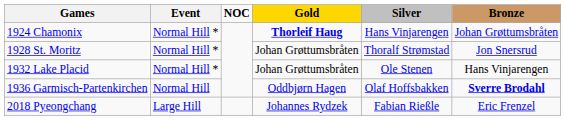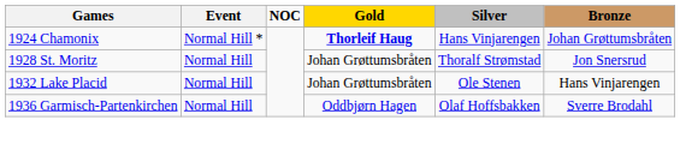 <table class="wikitable sortable">
 <tr align=center>
 <th><strong>Games</strong></th>
 <th>Event</th>
 <td><strong>NOC</strong></td>
 <th style="background:gold;"><strong>Gold</strong></th>
 <th style="background:silver;"><strong>Silver</strong></th>
 <th style="background:#c96;"><strong>Bronze</strong></th>
 </tr>
 <tr>
 <td><a href='#'>1924 Chamonix</a></td>
 <td><a href='#'>Normal Hill</a> *</td>
 <td align=left rowspan=4></td>
 <td align=center><strong><a href='#'>Thorleif Haug</a></strong></td>
 <td align=center><a href='#'>Hans Vinjarengen</a></td>
 <td align=center><a href='#'>Johan Grøttumsbråten</a></td>
 </tr>
 <tr>
 <td><a href='#'>1928 St. Moritz</a></td>
-<td><a href='#'>Normal Hill</a> *</td>
+<td><a href='#'>Normal Hill</a></td>
 <td align=center>Johan Grøttumsbråten</td>
 <td align=center><a href='#'>Thoralf Strømstad</a></td>
 <td align=center><a href='#'>Jon Snersrud</a></td>
 </tr>
 <tr>
 <td><a href='#'>1932 Lake Placid</a></td>
-<td><a href='#'>Normal Hill</a> *</td>
+<td><a href='#'>Normal Hill</a></td>
 <td align=center>Johan Grøttumsbråten</td>
 <td align=center><a href='#'>Ole Stenen</a></td>
 <td align=center>Hans Vinjarengen</td>
 </tr>
 <tr>
 <td><a href='#'>1936 Garmisch-Partenkirchen</a></td>
 <td><a href='#'>Normal Hill</a></td>
 <td align=center><a href='#'>Oddbjørn Hagen</a></td>
 <td align=center><a href='#'>Olaf Hoffsbakken</a></td>
-<td align=center><strong><a href='#'>Sverre Brodahl</a></strong></td>
-</tr>
-<tr>
-<td><a href='#'>2018 Pyeongchang</a></td>
-<td><a href='#'>Large Hill</a></td>
-<td align=left></td>
-<td align=center><a href='#'>Johannes Rydzek</a></td>
-<td align=center><a href='#'>Fabian Rießle</a></td>
-<td align=center><a href='#'>Eric Frenzel</a></td>
+<td align=center><a href='#'>Sverre Brodahl</a></td>
 </tr>
 </table>
